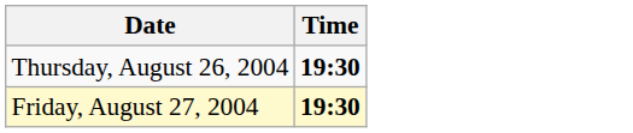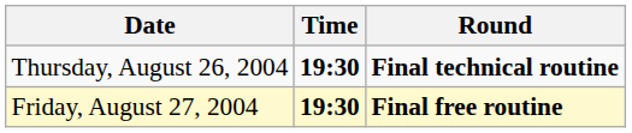 <table class="wikitable">
 <tr>
 <th>Date</th>
 <th>Time</th>
+<th>Round</th>
 </tr>
 <tr>
 <td>Thursday, August 26, 2004</td>
 <td><strong>19:30</strong></td>
+<td><strong> Final technical routine</strong></td>
 </tr>
 <tr>
 <td style=background:lemonchiffon>Friday, August 27, 2004</td>
 <td style=background:lemonchiffon><strong>19:30</strong></td>
+<td style=background:lemonchiffon><strong> Final free routine</strong></td>
 </tr>
 </table>
